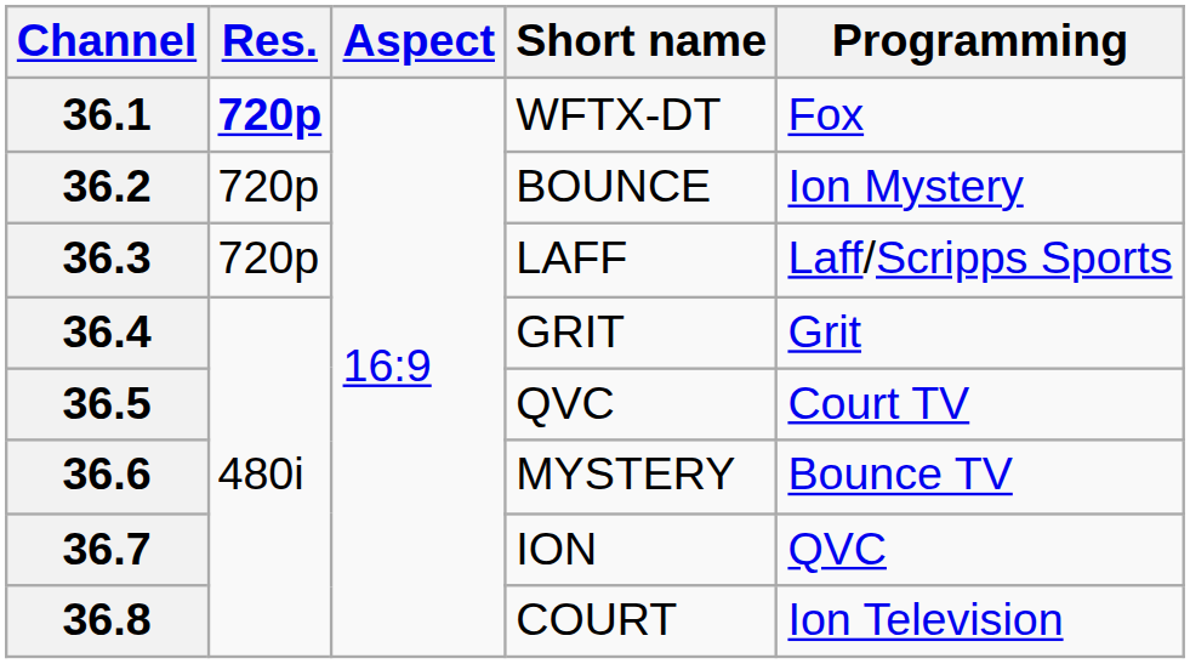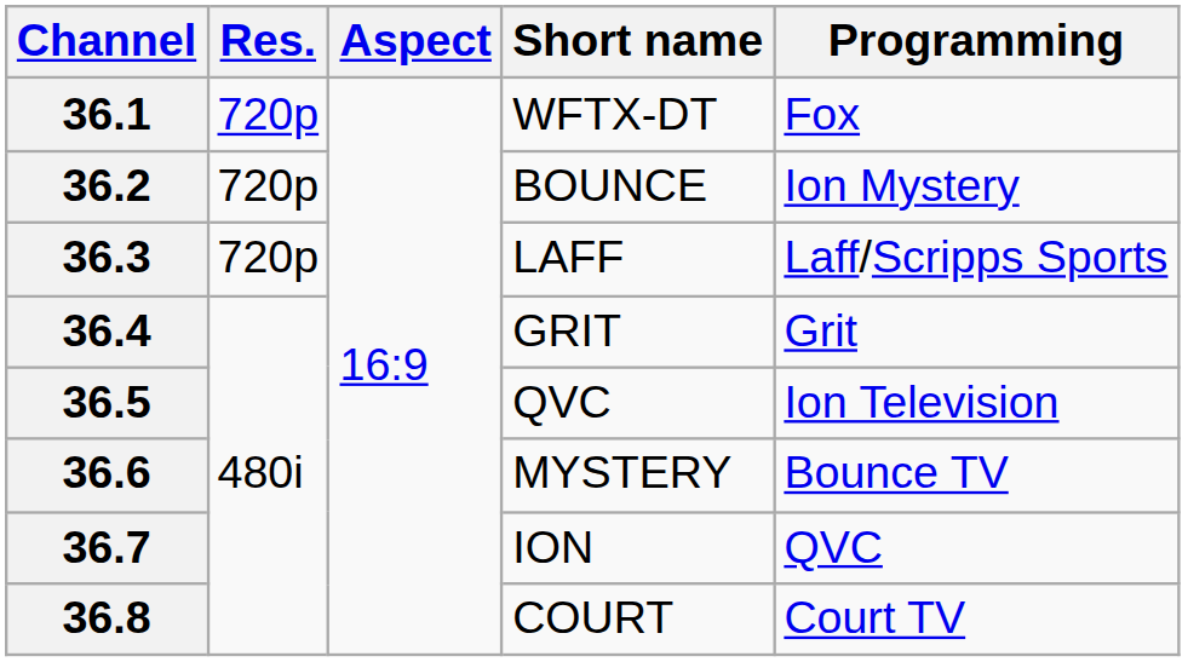 <table class="wikitable">
 <tr>
 <th scope = "col"><a href='#'>Channel</a></th>
 <th scope = "col"><a href='#'>Res.</a></th>
 <th scope = "col"><a href='#'>Aspect</a></th>
 <th scope = "col">Short name</th>
 <th scope = "col">Programming</th>
 </tr>
 <tr>
 <th scope = "col">36.1</th>
-<td><strong><a href='#'>720p</a></strong></td>
+<td><a href='#'>720p</a></td>
 <td rowspan="8"><a href='#'>16:9</a></td>
 <td>WFTX-DT</td>
 <td><a href='#'>Fox</a></td>
 </tr>
 <tr>
 <th scope = "col">36.2</th>
 <td>720p</td>
 <td>BOUNCE</td>
 <td><a href='#'>Ion Mystery</a></td>
 </tr>
 <tr>
 <th scope = "col">36.3</th>
 <td>720p</td>
 <td>LAFF</td>
 <td><a href='#'>Laff</a>/<a href='#'>Scripps Sports</a></td>
 </tr>
 <tr>
 <th scope = "col">36.4</th>
 <td rowspan=5>480i</td>
 <td>GRIT</td>
 <td><a href='#'>Grit</a></td>
 </tr>
 <tr>
 <th scope = "col">36.5</th>
 <td>QVC</td>
-<td><a href='#'>Court TV</a></td>
+<td><a href='#'>Ion Television</a></td>
 </tr>
 <tr>
 <th scope = "col">36.6</th>
 <td>MYSTERY</td>
 <td><a href='#'>Bounce TV</a></td>
 </tr>
 <tr>
 <th scope = "col">36.7</th>
 <td>ION</td>
 <td><a href='#'>QVC</a></td>
 </tr>
 <tr>
 <th scope = "col">36.8</th>
 <td>COURT</td>
-<td><a href='#'>Ion Television</a></td>
+<td><a href='#'>Court TV</a></td>
 </tr>
 </table>
